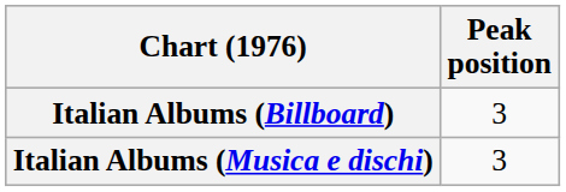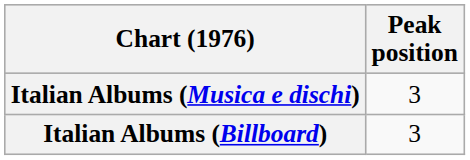 <table class="wikitable plainrowheaders" style="text-align:center">
 <tr>
 <th scope="col">Chart (1976)</th>
 <th scope="col">Peak<br>position</th>
 </tr>
 <tr>
+<th scope="row">Italian Albums (<em><a href='#'>Musica e dischi</a></em>)</th>
+<td>3</td>
+</tr>
+<tr>
 <th scope="row">Italian Albums (<em><a href='#'>Billboard</a></em>)</th>
 <td>3</td>
 </tr>
-<tr>
-<th scope="row">Italian Albums (<em><a href='#'>Musica e dischi</a></em>)</th>
-<td>3</td>
-</tr>
 </table>
